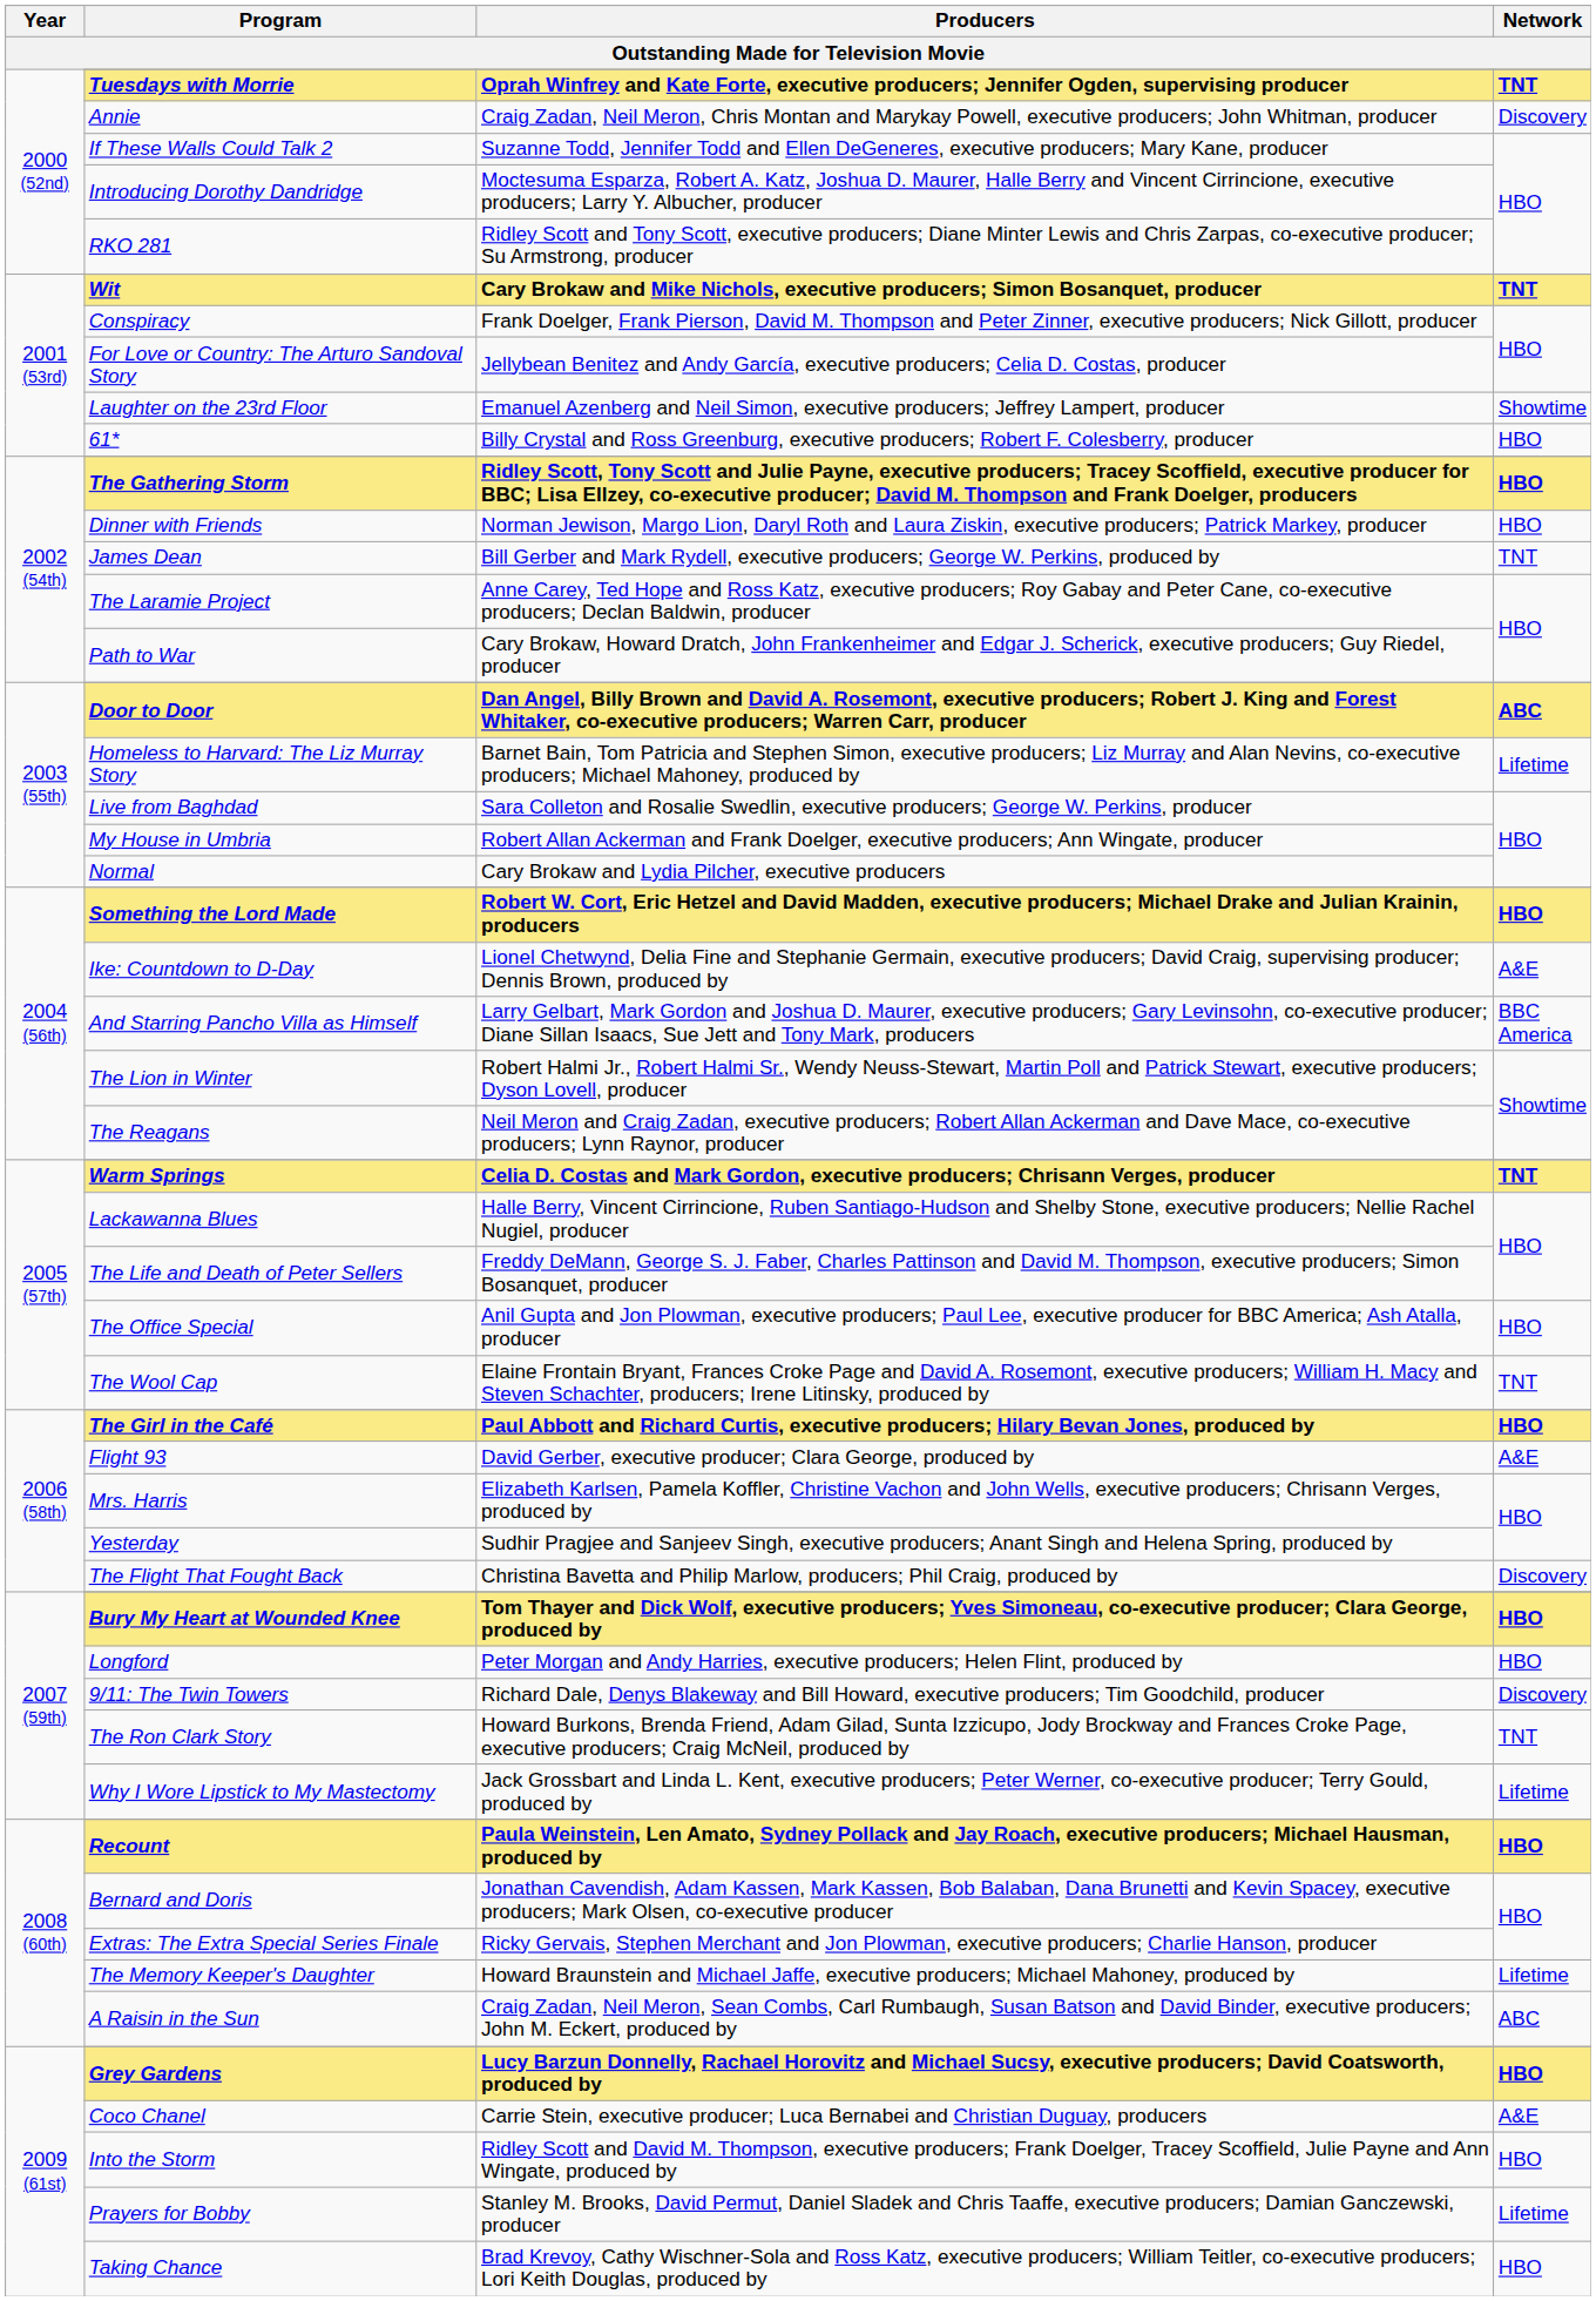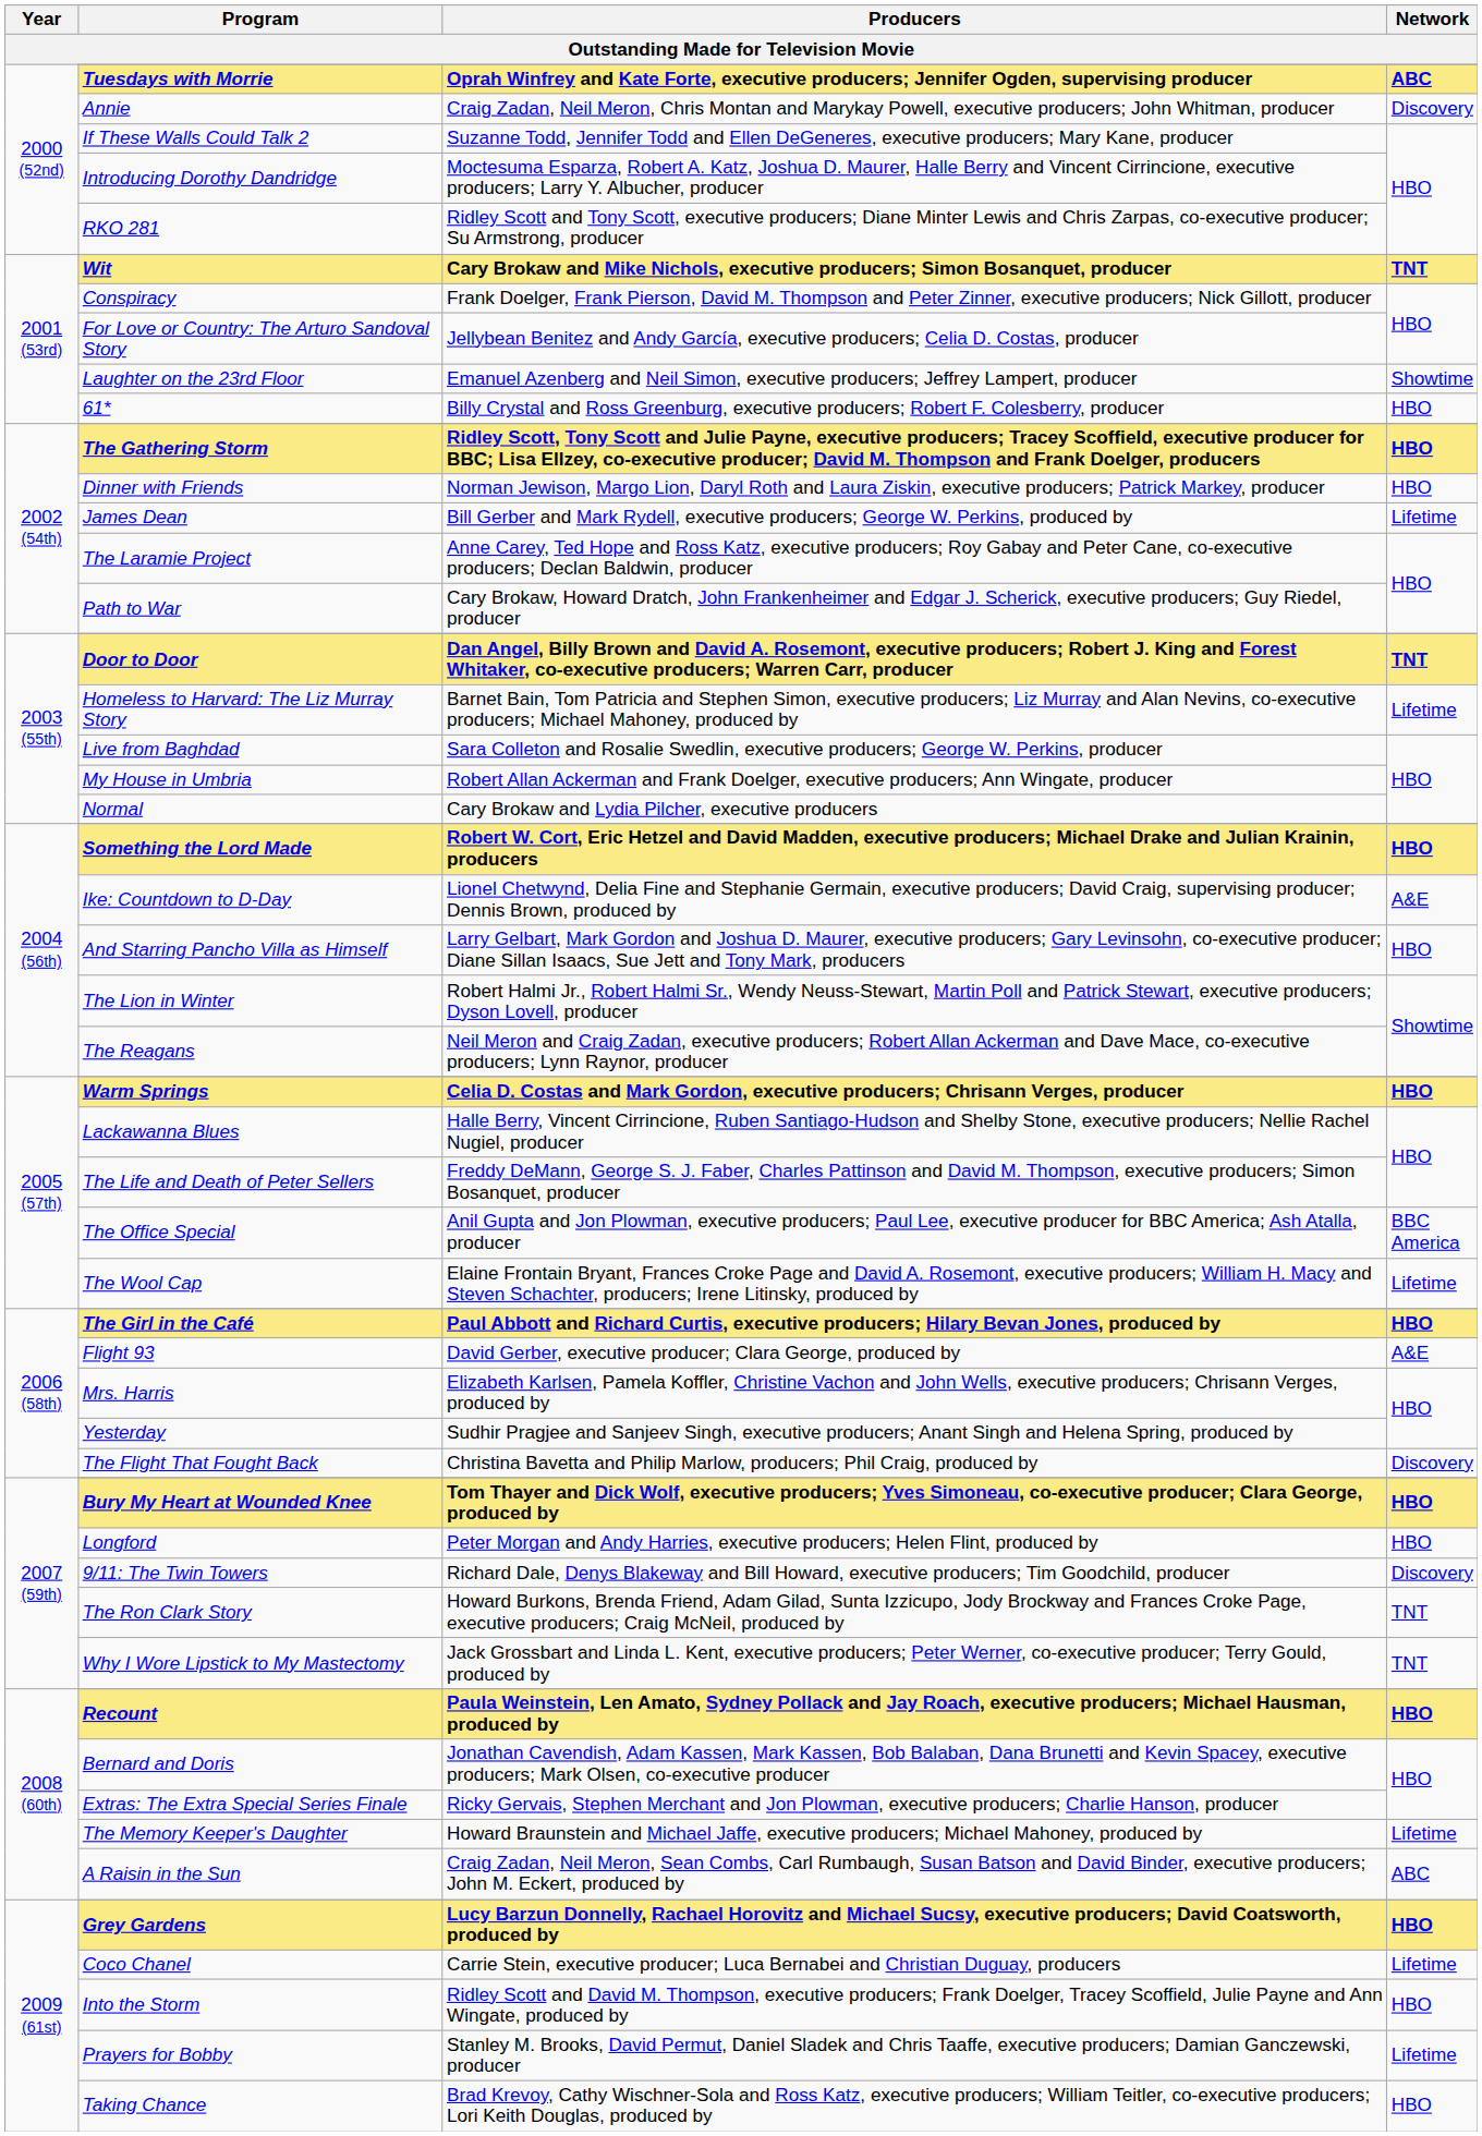 <table class="wikitable" style="width:100%">
 <tr bgcolor="#bebebe">
 <th width="5%">Year</th>
 <th width="25%">Program</th>
 <th width="65%">Producers</th>
 <th width="5%">Network</th>
 </tr>
 <tr>
 <th colspan="4">Outstanding Made for Television Movie</th>
 </tr>
 <tr>
 <td rowspan="6" style="text-align:center"><a href='#'>2000</a><br><small><a href='#'>(52nd)</a></small> <br></td>
 </tr>
 <tr style="background:#FAEB86;">
 <td><strong><em><a href='#'>Tuesdays with Morrie</a></em></strong></td>
 <td><strong><a href='#'>Oprah Winfrey</a> and <a href='#'>Kate Forte</a>, executive producers; Jennifer Ogden, supervising producer</strong></td>
-<td><strong><a href='#'>TNT</a></strong></td>
+<td><strong><a href='#'>ABC</a></strong></td>
 </tr>
 <tr>
 <td><em><a href='#'>Annie</a></em></td>
 <td><a href='#'>Craig Zadan</a>, <a href='#'>Neil Meron</a>, Chris Montan and Marykay Powell, executive producers; John Whitman, producer</td>
 <td><a href='#'>Discovery</a></td>
 </tr>
 <tr>
 <td><em><a href='#'>If These Walls Could Talk 2</a></em></td>
 <td><a href='#'>Suzanne Todd</a>, <a href='#'>Jennifer Todd</a> and <a href='#'>Ellen DeGeneres</a>, executive producers; Mary Kane, producer</td>
 <td rowspan="3"><a href='#'>HBO</a></td>
 </tr>
 <tr>
 <td><em><a href='#'>Introducing Dorothy Dandridge</a></em></td>
 <td><a href='#'>Moctesuma Esparza</a>, <a href='#'>Robert A. Katz</a>, <a href='#'>Joshua D. Maurer</a>, <a href='#'>Halle Berry</a> and Vincent Cirrincione, executive producers; Larry Y. Albucher, producer</td>
 </tr>
 <tr>
 <td><em><a href='#'>RKO 281</a></em></td>
 <td><a href='#'>Ridley Scott</a> and <a href='#'>Tony Scott</a>, executive producers; Diane Minter Lewis and Chris Zarpas, co-executive producer; Su Armstrong, producer</td>
 </tr>
 <tr>
 <td rowspan="6" style="text-align:center"><a href='#'>2001</a><br><small><a href='#'>(53rd)</a></small> </td>
 </tr>
 <tr style="background:#FAEB86;">
 <td><strong><em><a href='#'>Wit</a></em></strong></td>
 <td><strong>Cary Brokaw and <a href='#'>Mike Nichols</a>, executive producers; Simon Bosanquet, producer</strong></td>
 <td><strong><a href='#'>TNT</a></strong></td>
 </tr>
 <tr>
 <td><em><a href='#'>Conspiracy</a></em></td>
 <td>Frank Doelger, <a href='#'>Frank Pierson</a>, <a href='#'>David M. Thompson</a> and <a href='#'>Peter Zinner</a>, executive producers; Nick Gillott, producer</td>
 <td rowspan="2"><a href='#'>HBO</a></td>
 </tr>
 <tr>
 <td><em><a href='#'>For Love or Country: The Arturo Sandoval Story</a></em></td>
 <td><a href='#'>Jellybean Benitez</a> and <a href='#'>Andy García</a>, executive producers; <a href='#'>Celia D. Costas</a>, producer</td>
 </tr>
 <tr>
 <td><em><a href='#'>Laughter on the 23rd Floor</a></em></td>
 <td><a href='#'>Emanuel Azenberg</a> and <a href='#'>Neil Simon</a>, executive producers; Jeffrey Lampert, producer</td>
 <td><a href='#'>Showtime</a></td>
 </tr>
 <tr>
 <td><em><a href='#'>61*</a></em></td>
 <td><a href='#'>Billy Crystal</a> and <a href='#'>Ross Greenburg</a>, executive producers; <a href='#'>Robert F. Colesberry</a>, producer</td>
 <td><a href='#'>HBO</a></td>
 </tr>
 <tr>
 <td rowspan="6" style="text-align:center"><a href='#'>2002</a><br><small><a href='#'>(54th)</a></small> </td>
 </tr>
 <tr style="background:#FAEB86;">
 <td><strong><em><a href='#'>The Gathering Storm</a></em></strong></td>
 <td><strong><a href='#'>Ridley Scott</a>, <a href='#'>Tony Scott</a> and Julie Payne, executive producers; Tracey Scoffield, executive producer for BBC; Lisa Ellzey, co-executive producer; <a href='#'>David M. Thompson</a> and Frank Doelger, producers</strong></td>
 <td><strong><a href='#'>HBO</a></strong></td>
 </tr>
 <tr>
 <td><em><a href='#'>Dinner with Friends</a></em></td>
 <td><a href='#'>Norman Jewison</a>, <a href='#'>Margo Lion</a>, <a href='#'>Daryl Roth</a> and <a href='#'>Laura Ziskin</a>, executive producers; <a href='#'>Patrick Markey</a>, producer</td>
 <td><a href='#'>HBO</a></td>
 </tr>
 <tr>
 <td><em><a href='#'>James Dean</a></em></td>
 <td><a href='#'>Bill Gerber</a> and <a href='#'>Mark Rydell</a>, executive producers; <a href='#'>George W. Perkins</a>, produced by</td>
-<td><a href='#'>TNT</a></td>
+<td><a href='#'>Lifetime</a></td>
 </tr>
 <tr>
 <td><em><a href='#'>The Laramie Project</a></em></td>
 <td><a href='#'>Anne Carey</a>, <a href='#'>Ted Hope</a> and <a href='#'>Ross Katz</a>, executive producers; Roy Gabay and Peter Cane, co-executive producers; Declan Baldwin, producer</td>
 <td rowspan="2"><a href='#'>HBO</a></td>
 </tr>
 <tr>
 <td><em><a href='#'>Path to War</a></em></td>
 <td>Cary Brokaw, Howard Dratch, <a href='#'>John Frankenheimer</a> and <a href='#'>Edgar J. Scherick</a>, executive producers; Guy Riedel, producer</td>
 </tr>
 <tr>
 <td rowspan="6" style="text-align:center"><a href='#'>2003</a><br><small><a href='#'>(55th)</a></small> </td>
 </tr>
 <tr style="background:#FAEB86;">
 <td><strong><em><a href='#'>Door to Door</a></em></strong></td>
 <td><strong><a href='#'>Dan Angel</a>, Billy Brown and <a href='#'>David A. Rosemont</a>, executive producers; Robert J. King and <a href='#'>Forest Whitaker</a>, co-executive producers; Warren Carr, producer</strong></td>
-<td><strong><a href='#'>ABC</a></strong></td>
+<td><strong><a href='#'>TNT</a></strong></td>
 </tr>
 <tr>
 <td><em><a href='#'>Homeless to Harvard: The Liz Murray Story</a></em></td>
 <td>Barnet Bain, Tom Patricia and Stephen Simon, executive producers; <a href='#'>Liz Murray</a> and Alan Nevins, co-executive producers; Michael Mahoney, produced by</td>
 <td><a href='#'>Lifetime</a></td>
 </tr>
 <tr>
 <td><em><a href='#'>Live from Baghdad</a></em></td>
 <td><a href='#'>Sara Colleton</a> and Rosalie Swedlin, executive producers; <a href='#'>George W. Perkins</a>, producer</td>
 <td rowspan="3"><a href='#'>HBO</a></td>
 </tr>
 <tr>
 <td><em><a href='#'>My House in Umbria</a></em></td>
 <td><a href='#'>Robert Allan Ackerman</a> and Frank Doelger, executive producers; Ann Wingate, producer</td>
 </tr>
 <tr>
 <td><em><a href='#'>Normal</a></em></td>
 <td>Cary Brokaw and <a href='#'>Lydia Pilcher</a>, executive producers</td>
 </tr>
 <tr>
 <td rowspan="6" style="text-align:center"><a href='#'>2004</a><br><small><a href='#'>(56th)</a></small> </td>
 </tr>
 <tr style="background:#FAEB86;">
 <td><strong><em><a href='#'>Something the Lord Made</a></em></strong></td>
 <td><strong><a href='#'>Robert W. Cort</a>, Eric Hetzel and David Madden, executive producers; Michael Drake and Julian Krainin, producers</strong></td>
 <td><strong><a href='#'>HBO</a></strong></td>
 </tr>
 <tr>
 <td><em><a href='#'>Ike: Countdown to D-Day</a></em></td>
 <td><a href='#'>Lionel Chetwynd</a>, Delia Fine and Stephanie Germain, executive producers; David Craig, supervising producer; Dennis Brown, produced by</td>
 <td><a href='#'>A&E</a></td>
 </tr>
 <tr>
 <td><em><a href='#'>And Starring Pancho Villa as Himself</a></em></td>
 <td><a href='#'>Larry Gelbart</a>, <a href='#'>Mark Gordon</a> and <a href='#'>Joshua D. Maurer</a>, executive producers; <a href='#'>Gary Levinsohn</a>, co-executive producer; Diane Sillan Isaacs, Sue Jett and <a href='#'>Tony Mark</a>, producers</td>
-<td><a href='#'>BBC America</a></td>
+<td><a href='#'>HBO</a></td>
 </tr>
 <tr>
 <td><em><a href='#'>The Lion in Winter</a></em></td>
 <td>Robert Halmi Jr., <a href='#'>Robert Halmi Sr.</a>, Wendy Neuss-Stewart, <a href='#'>Martin Poll</a> and <a href='#'>Patrick Stewart</a>, executive producers; <a href='#'>Dyson Lovell</a>, producer</td>
 <td rowspan="2"><a href='#'>Showtime</a></td>
 </tr>
 <tr>
 <td><em><a href='#'>The Reagans</a></em></td>
 <td><a href='#'>Neil Meron</a> and <a href='#'>Craig Zadan</a>, executive producers; <a href='#'>Robert Allan Ackerman</a> and Dave Mace, co-executive producers; Lynn Raynor, producer</td>
 </tr>
 <tr>
 <td rowspan="6" style="text-align:center"><a href='#'>2005</a><br><small><a href='#'>(57th)</a></small> </td>
 </tr>
 <tr style="background:#FAEB86;">
 <td><strong><em><a href='#'>Warm Springs</a></em></strong></td>
 <td><strong><a href='#'>Celia D. Costas</a> and <a href='#'>Mark Gordon</a>, executive producers; Chrisann Verges, producer</strong></td>
-<td><strong><a href='#'>TNT</a></strong></td>
+<td><strong><a href='#'>HBO</a></strong></td>
 </tr>
 <tr>
 <td><em><a href='#'>Lackawanna Blues</a></em></td>
 <td><a href='#'>Halle Berry</a>, Vincent Cirrincione, <a href='#'>Ruben Santiago-Hudson</a> and Shelby Stone, executive producers; Nellie Rachel Nugiel, producer</td>
 <td rowspan="2"><a href='#'>HBO</a></td>
 </tr>
 <tr>
 <td><em><a href='#'>The Life and Death of Peter Sellers</a></em></td>
 <td><a href='#'>Freddy DeMann</a>, <a href='#'>George S. J. Faber</a>, <a href='#'>Charles Pattinson</a> and <a href='#'>David M. Thompson</a>, executive producers; Simon Bosanquet, producer</td>
 </tr>
 <tr>
 <td><em><a href='#'>The Office Special</a></em></td>
 <td><a href='#'>Anil Gupta</a> and <a href='#'>Jon Plowman</a>, executive producers; <a href='#'>Paul Lee</a>, executive producer for BBC America; <a href='#'>Ash Atalla</a>, producer</td>
-<td><a href='#'>HBO</a></td>
+<td><a href='#'>BBC America</a></td>
 </tr>
 <tr>
 <td><em><a href='#'>The Wool Cap</a></em></td>
 <td>Elaine Frontain Bryant, Frances Croke Page and <a href='#'>David A. Rosemont</a>, executive producers; <a href='#'>William H. Macy</a> and <a href='#'>Steven Schachter</a>, producers;  Irene Litinsky, produced by</td>
-<td><a href='#'>TNT</a></td>
+<td><a href='#'>Lifetime</a></td>
 </tr>
 <tr>
 <td rowspan="6" style="text-align:center"><a href='#'>2006</a><br><small><a href='#'>(58th)</a></small> </td>
 </tr>
 <tr style="background:#FAEB86;">
 <td><strong><em><a href='#'>The Girl in the Café</a></em></strong></td>
 <td><strong><a href='#'>Paul Abbott</a> and <a href='#'>Richard Curtis</a>, executive producers; <a href='#'>Hilary Bevan Jones</a>, produced by</strong></td>
 <td><strong><a href='#'>HBO</a></strong></td>
 </tr>
 <tr>
 <td><em><a href='#'>Flight 93</a></em></td>
 <td><a href='#'>David Gerber</a>, executive producer; Clara George, produced by</td>
 <td><a href='#'>A&E</a></td>
 </tr>
 <tr>
 <td><em><a href='#'>Mrs. Harris</a></em></td>
 <td><a href='#'>Elizabeth Karlsen</a>, Pamela Koffler, <a href='#'>Christine Vachon</a> and <a href='#'>John Wells</a>, executive producers; Chrisann Verges, produced by</td>
 <td rowspan="2"><a href='#'>HBO</a></td>
 </tr>
 <tr>
 <td><em><a href='#'>Yesterday</a></em></td>
 <td>Sudhir Pragjee and Sanjeev Singh, executive producers; Anant Singh and Helena Spring, produced by</td>
 </tr>
 <tr>
 <td><em><a href='#'>The Flight That Fought Back</a></em></td>
 <td>Christina Bavetta and Philip Marlow, producers; Phil Craig, produced by</td>
 <td><a href='#'>Discovery</a></td>
 </tr>
 <tr>
 <td rowspan="6" style="text-align:center"><a href='#'>2007</a><br><small><a href='#'>(59th)</a></small> </td>
 </tr>
 <tr style="background:#FAEB86;">
 <td><strong><em><a href='#'>Bury My Heart at Wounded Knee</a></em></strong></td>
 <td><strong>Tom Thayer and <a href='#'>Dick Wolf</a>, executive producers; <a href='#'>Yves Simoneau</a>, co-executive producer; Clara George, produced by</strong></td>
 <td><strong><a href='#'>HBO</a></strong></td>
 </tr>
 <tr>
 <td><em><a href='#'>Longford</a></em></td>
 <td><a href='#'>Peter Morgan</a> and <a href='#'>Andy Harries</a>, executive producers; Helen Flint, produced by</td>
 <td><a href='#'>HBO</a></td>
 </tr>
 <tr>
 <td><em><a href='#'>9/11: The Twin Towers</a></em></td>
 <td>Richard Dale, <a href='#'>Denys Blakeway</a> and Bill Howard, executive producers; Tim Goodchild, producer</td>
 <td><a href='#'>Discovery</a></td>
 </tr>
 <tr>
 <td><em><a href='#'>The Ron Clark Story</a></em></td>
 <td>Howard Burkons, Brenda Friend, Adam Gilad, Sunta Izzicupo, Jody Brockway and Frances Croke Page, executive producers; Craig McNeil, produced by</td>
 <td><a href='#'>TNT</a></td>
 </tr>
 <tr>
 <td><em><a href='#'>Why I Wore Lipstick to My Mastectomy</a></em></td>
 <td>Jack Grossbart and Linda L. Kent, executive producers; <a href='#'>Peter Werner</a>, co-executive producer; Terry Gould, produced by</td>
-<td><a href='#'>Lifetime</a></td>
+<td><a href='#'>TNT</a></td>
 </tr>
 <tr>
 <td rowspan="6" style="text-align:center"><a href='#'>2008</a><br><small><a href='#'>(60th)</a></small> </td>
 </tr>
 <tr style="background:#FAEB86;">
 <td><strong><em><a href='#'>Recount</a></em></strong></td>
 <td><strong><a href='#'>Paula Weinstein</a>, Len Amato, <a href='#'>Sydney Pollack</a> and <a href='#'>Jay Roach</a>, executive producers; Michael Hausman, produced by</strong></td>
 <td><strong><a href='#'>HBO</a></strong></td>
 </tr>
 <tr>
 <td><em><a href='#'>Bernard and Doris</a></em></td>
 <td><a href='#'>Jonathan Cavendish</a>, <a href='#'>Adam Kassen</a>, <a href='#'>Mark Kassen</a>, <a href='#'>Bob Balaban</a>, <a href='#'>Dana Brunetti</a> and <a href='#'>Kevin Spacey</a>, executive producers; Mark Olsen, co-executive producer</td>
 <td rowspan="2"><a href='#'>HBO</a></td>
 </tr>
 <tr>
 <td><em><a href='#'>Extras: The Extra Special Series Finale</a></em></td>
 <td><a href='#'>Ricky Gervais</a>, <a href='#'>Stephen Merchant</a> and <a href='#'>Jon Plowman</a>, executive producers; <a href='#'>Charlie Hanson</a>, producer</td>
 </tr>
 <tr>
 <td><em><a href='#'>The Memory Keeper's Daughter</a></em></td>
 <td>Howard Braunstein and <a href='#'>Michael Jaffe</a>, executive producers; Michael Mahoney, produced by</td>
 <td><a href='#'>Lifetime</a></td>
 </tr>
 <tr>
 <td><em><a href='#'>A Raisin in the Sun</a></em></td>
 <td><a href='#'>Craig Zadan</a>, <a href='#'>Neil Meron</a>, <a href='#'>Sean Combs</a>, Carl Rumbaugh, <a href='#'>Susan Batson</a> and <a href='#'>David Binder</a>, executive producers; John M. Eckert, produced by</td>
 <td><a href='#'>ABC</a></td>
 </tr>
 <tr>
 <td rowspan="6" style="text-align:center"><a href='#'>2009</a><br><small><a href='#'>(61st)</a></small> </td>
 </tr>
 <tr style="background:#FAEB86;">
 <td><strong><em><a href='#'>Grey Gardens</a></em></strong></td>
 <td><strong><a href='#'>Lucy Barzun Donnelly</a>, <a href='#'>Rachael Horovitz</a> and <a href='#'>Michael Sucsy</a>, executive producers; David Coatsworth, produced by</strong></td>
 <td><strong><a href='#'>HBO</a></strong></td>
 </tr>
 <tr>
 <td><em><a href='#'>Coco Chanel</a></em></td>
 <td>Carrie Stein, executive producer; Luca Bernabei and <a href='#'>Christian Duguay</a>, producers</td>
-<td><a href='#'>A&E</a></td>
+<td><a href='#'>Lifetime</a></td>
 </tr>
 <tr>
 <td><em><a href='#'>Into the Storm</a></em></td>
 <td><a href='#'>Ridley Scott</a> and <a href='#'>David M. Thompson</a>, executive producers; Frank Doelger, Tracey Scoffield, Julie Payne and Ann Wingate, produced by</td>
 <td><a href='#'>HBO</a></td>
 </tr>
 <tr>
 <td><em><a href='#'>Prayers for Bobby</a></em></td>
 <td>Stanley M. Brooks, <a href='#'>David Permut</a>, Daniel Sladek and Chris Taaffe, executive producers; Damian Ganczewski, producer</td>
 <td><a href='#'>Lifetime</a></td>
 </tr>
 <tr>
 <td><em><a href='#'>Taking Chance</a></em></td>
 <td><a href='#'>Brad Krevoy</a>, Cathy Wischner-Sola and <a href='#'>Ross Katz</a>, executive producers; William Teitler, co-executive producers; Lori Keith Douglas, produced by</td>
 <td><a href='#'>HBO</a></td>
 </tr>
 </table>
